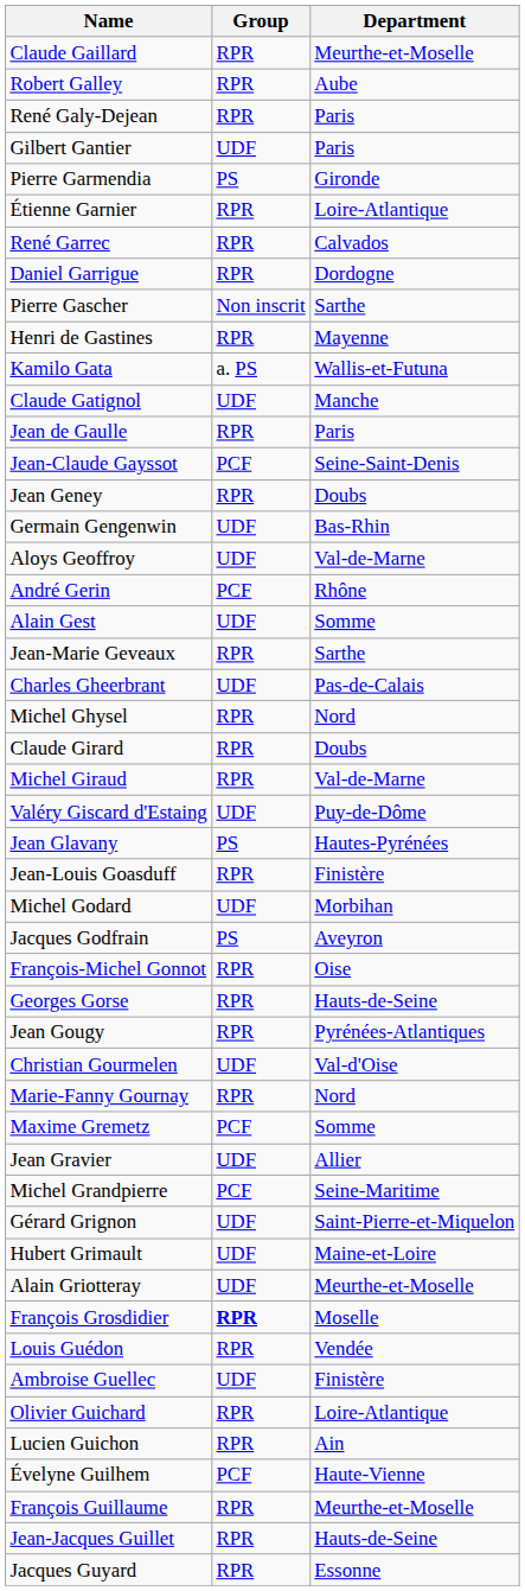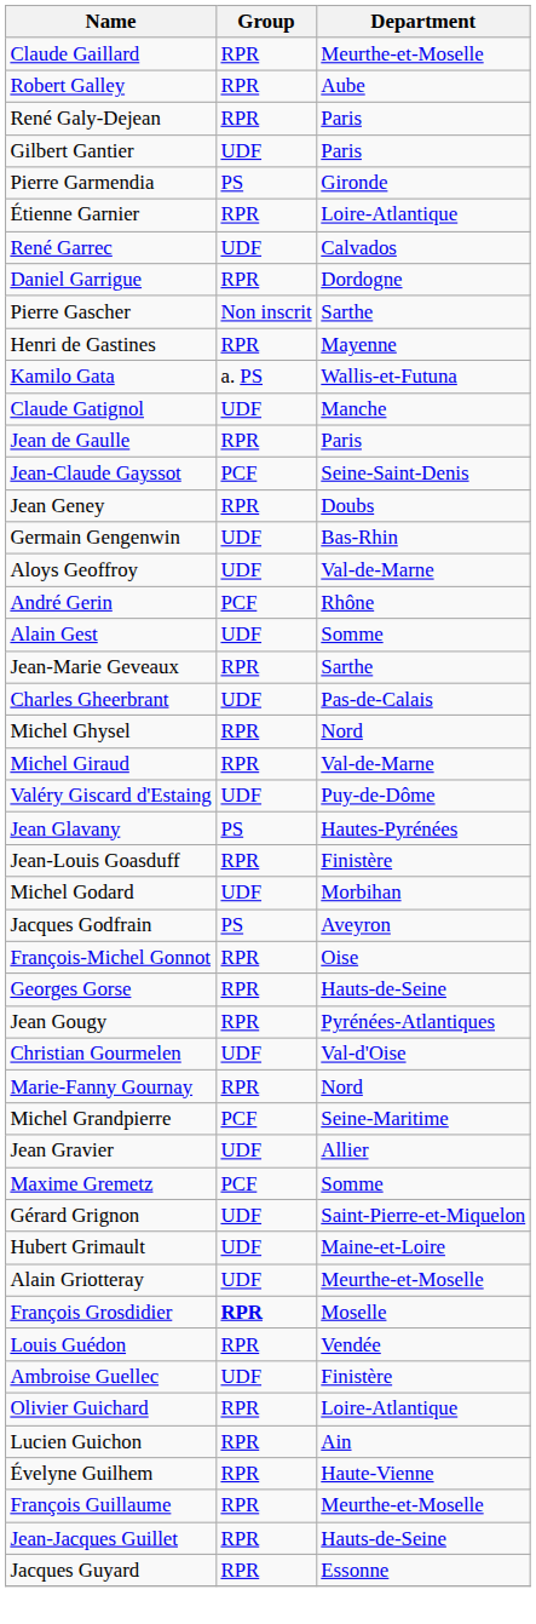 <table class="wikitable alternance">
 <tr>
 <th>Name</th>
 <th>Group</th>
 <th>Department</th>
 </tr>
 <tr>
 <td><a href='#'>Claude Gaillard</a></td>
 <td><a href='#'>RPR</a></td>
 <td><a href='#'>Meurthe-et-Moselle</a></td>
 </tr>
 <tr>
 <td><a href='#'>Robert Galley</a></td>
 <td><a href='#'>RPR</a></td>
 <td><a href='#'>Aube</a></td>
 </tr>
 <tr>
 <td>René Galy-Dejean</td>
 <td><a href='#'>RPR</a></td>
 <td><a href='#'>Paris</a></td>
 </tr>
 <tr>
 <td>Gilbert Gantier</td>
 <td><a href='#'>UDF</a></td>
 <td><a href='#'>Paris</a></td>
 </tr>
 <tr>
 <td>Pierre Garmendia</td>
 <td><a href='#'>PS</a></td>
 <td><a href='#'>Gironde</a></td>
 </tr>
 <tr>
 <td>Étienne Garnier</td>
 <td><a href='#'>RPR</a></td>
 <td><a href='#'>Loire-Atlantique</a></td>
 </tr>
 <tr>
 <td><a href='#'>René Garrec</a></td>
-<td><a href='#'>RPR</a></td>
+<td><a href='#'>UDF</a></td>
 <td><a href='#'>Calvados</a></td>
 </tr>
 <tr>
 <td><a href='#'>Daniel Garrigue</a></td>
 <td><a href='#'>RPR</a></td>
 <td><a href='#'>Dordogne</a></td>
 </tr>
 <tr>
 <td>Pierre Gascher</td>
 <td><a href='#'>Non inscrit</a></td>
 <td><a href='#'>Sarthe</a></td>
 </tr>
 <tr>
 <td>Henri de Gastines</td>
 <td><a href='#'>RPR</a></td>
 <td><a href='#'>Mayenne</a></td>
 </tr>
 <tr>
 <td><a href='#'>Kamilo Gata</a></td>
 <td>a. <a href='#'>PS</a></td>
 <td><a href='#'>Wallis-et-Futuna</a></td>
 </tr>
 <tr>
 <td><a href='#'>Claude Gatignol</a></td>
 <td><a href='#'>UDF</a></td>
 <td><a href='#'>Manche</a></td>
 </tr>
 <tr>
 <td><a href='#'>Jean de Gaulle</a></td>
 <td><a href='#'>RPR</a></td>
 <td><a href='#'>Paris</a></td>
 </tr>
 <tr>
 <td><a href='#'>Jean-Claude Gayssot</a></td>
 <td><a href='#'>PCF</a></td>
 <td><a href='#'>Seine-Saint-Denis</a></td>
 </tr>
 <tr>
 <td>Jean Geney</td>
 <td><a href='#'>RPR</a></td>
 <td><a href='#'>Doubs</a></td>
 </tr>
 <tr>
 <td>Germain Gengenwin</td>
 <td><a href='#'>UDF</a></td>
 <td><a href='#'>Bas-Rhin</a></td>
 </tr>
 <tr>
 <td>Aloys Geoffroy</td>
 <td><a href='#'>UDF</a></td>
 <td><a href='#'>Val-de-Marne</a></td>
 </tr>
 <tr>
 <td><a href='#'>André Gerin</a></td>
 <td><a href='#'>PCF</a></td>
 <td><a href='#'>Rhône</a></td>
 </tr>
 <tr>
 <td><a href='#'>Alain Gest</a></td>
 <td><a href='#'>UDF</a></td>
 <td><a href='#'>Somme</a></td>
 </tr>
 <tr>
 <td>Jean-Marie Geveaux</td>
 <td><a href='#'>RPR</a></td>
 <td><a href='#'>Sarthe</a></td>
 </tr>
 <tr>
 <td><a href='#'>Charles Gheerbrant</a></td>
 <td><a href='#'>UDF</a></td>
 <td><a href='#'>Pas-de-Calais</a></td>
 </tr>
 <tr>
 <td>Michel Ghysel</td>
 <td><a href='#'>RPR</a></td>
 <td><a href='#'>Nord</a></td>
 </tr>
 <tr>
-<td>Claude Girard</td>
-<td><a href='#'>RPR</a></td>
-<td><a href='#'>Doubs</a></td>
-</tr>
-<tr>
 <td><a href='#'>Michel Giraud</a></td>
 <td><a href='#'>RPR</a></td>
 <td><a href='#'>Val-de-Marne</a></td>
 </tr>
 <tr>
 <td><a href='#'>Valéry Giscard d'Estaing</a></td>
 <td><a href='#'>UDF</a></td>
 <td><a href='#'>Puy-de-Dôme</a></td>
 </tr>
 <tr>
 <td><a href='#'>Jean Glavany</a></td>
 <td><a href='#'>PS</a></td>
 <td><a href='#'>Hautes-Pyrénées</a></td>
 </tr>
 <tr>
 <td>Jean-Louis Goasduff</td>
 <td><a href='#'>RPR</a></td>
 <td><a href='#'>Finistère</a></td>
 </tr>
 <tr>
 <td>Michel Godard</td>
 <td><a href='#'>UDF</a></td>
 <td><a href='#'>Morbihan</a></td>
 </tr>
 <tr>
 <td>Jacques Godfrain</td>
 <td><a href='#'>PS</a></td>
 <td><a href='#'>Aveyron</a></td>
 </tr>
 <tr>
 <td><a href='#'>François-Michel Gonnot</a></td>
 <td><a href='#'>RPR</a></td>
 <td><a href='#'>Oise</a></td>
 </tr>
 <tr>
 <td><a href='#'>Georges Gorse</a></td>
 <td><a href='#'>RPR</a></td>
 <td><a href='#'>Hauts-de-Seine</a></td>
 </tr>
 <tr>
 <td>Jean Gougy</td>
 <td><a href='#'>RPR</a></td>
 <td><a href='#'>Pyrénées-Atlantiques</a></td>
 </tr>
 <tr>
 <td><a href='#'>Christian Gourmelen</a></td>
 <td><a href='#'>UDF</a></td>
 <td><a href='#'>Val-d'Oise</a></td>
 </tr>
 <tr>
 <td><a href='#'>Marie-Fanny Gournay</a></td>
 <td><a href='#'>RPR</a></td>
 <td><a href='#'>Nord</a></td>
 </tr>
 <tr>
-<td><a href='#'>Maxime Gremetz</a></td>
+<td>Michel Grandpierre</td>
 <td><a href='#'>PCF</a></td>
-<td><a href='#'>Somme</a></td>
+<td><a href='#'>Seine-Maritime</a></td>
 </tr>
 <tr>
 <td>Jean Gravier</td>
 <td><a href='#'>UDF</a></td>
 <td><a href='#'>Allier</a></td>
 </tr>
 <tr>
-<td>Michel Grandpierre</td>
+<td><a href='#'>Maxime Gremetz</a></td>
 <td><a href='#'>PCF</a></td>
-<td><a href='#'>Seine-Maritime</a></td>
+<td><a href='#'>Somme</a></td>
 </tr>
 <tr>
 <td>Gérard Grignon</td>
 <td><a href='#'>UDF</a></td>
 <td><a href='#'>Saint-Pierre-et-Miquelon</a></td>
 </tr>
 <tr>
 <td>Hubert Grimault</td>
 <td><a href='#'>UDF</a></td>
 <td><a href='#'>Maine-et-Loire</a></td>
 </tr>
 <tr>
 <td>Alain Griotteray</td>
 <td><a href='#'>UDF</a></td>
 <td><a href='#'>Meurthe-et-Moselle</a></td>
 </tr>
 <tr>
 <td><a href='#'>François Grosdidier</a></td>
 <td><strong><a href='#'>RPR</a></strong></td>
 <td><a href='#'>Moselle</a></td>
 </tr>
 <tr>
 <td><a href='#'>Louis Guédon</a></td>
 <td><a href='#'>RPR</a></td>
 <td><a href='#'>Vendée</a></td>
 </tr>
 <tr>
 <td><a href='#'>Ambroise Guellec</a></td>
 <td><a href='#'>UDF</a></td>
 <td><a href='#'>Finistère</a></td>
 </tr>
 <tr>
 <td><a href='#'>Olivier Guichard</a></td>
 <td><a href='#'>RPR</a></td>
 <td><a href='#'>Loire-Atlantique</a></td>
 </tr>
 <tr>
 <td>Lucien Guichon</td>
 <td><a href='#'>RPR</a></td>
 <td><a href='#'>Ain</a></td>
 </tr>
 <tr>
 <td>Évelyne Guilhem</td>
-<td><a href='#'>PCF</a></td>
+<td><a href='#'>RPR</a></td>
 <td><a href='#'>Haute-Vienne</a></td>
 </tr>
 <tr>
 <td><a href='#'>François Guillaume</a></td>
 <td><a href='#'>RPR</a></td>
 <td><a href='#'>Meurthe-et-Moselle</a></td>
 </tr>
 <tr>
 <td><a href='#'>Jean-Jacques Guillet</a></td>
 <td><a href='#'>RPR</a></td>
 <td><a href='#'>Hauts-de-Seine</a></td>
 </tr>
 <tr>
 <td>Jacques Guyard</td>
 <td><a href='#'>RPR</a></td>
 <td><a href='#'>Essonne</a></td>
 </tr>
 <tr>
 </tr>
 </table>
